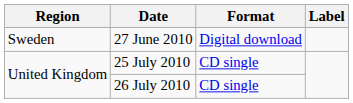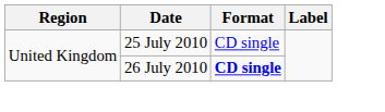 <table class="wikitable">
 <tr>
 <th>Region</th>
 <th>Date</th>
 <th>Format</th>
 <th>Label</th>
-</tr>
-<tr>
-<td>Sweden</td>
-<td>27 June 2010</td>
-<td><a href='#'>Digital download</a></td>
-<td></td>
 </tr>
 <tr>
 <td rowspan="2">United Kingdom</td>
 <td>25 July 2010</td>
 <td><a href='#'>CD single</a></td>
 <td rowspan="2"></td>
 </tr>
 <tr>
 <td>26 July 2010</td>
-<td><a href='#'>CD single</a></td>
+<td><strong><a href='#'>CD single</a></strong></td>
 </tr>
 </table>
